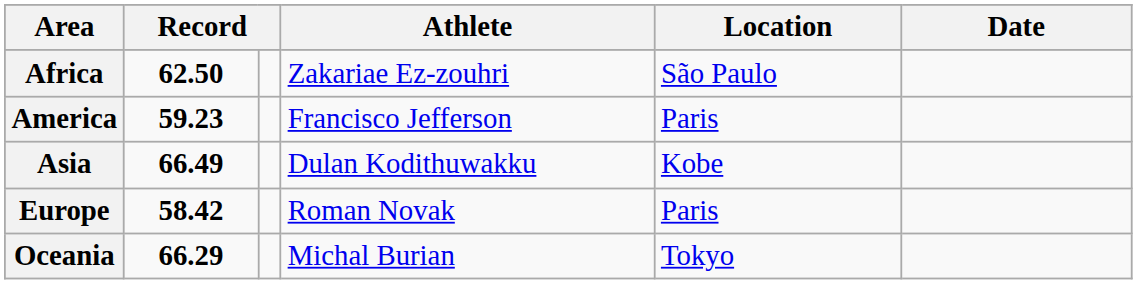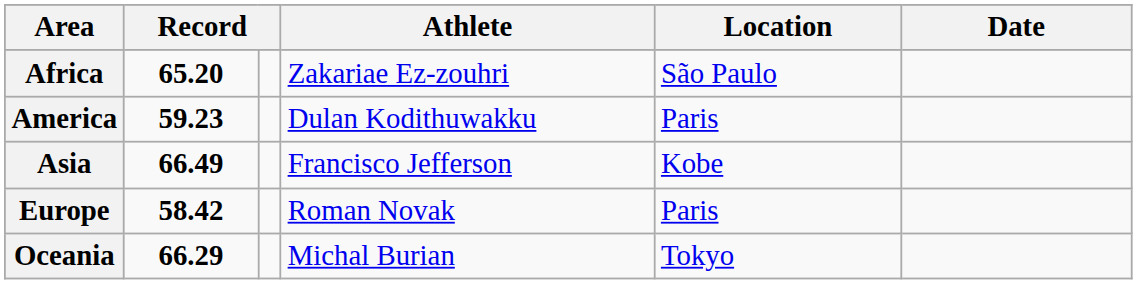 <table class="wikitable">
 <tr>
 <th width="45">Area</th>
 <th width="80" colspan="2">Record</th>
 <th width="200">Athlete</th>
 <th width="130">Location</th>
 <th width="120">Date</th>
 </tr>
 <tr>
 <th>Africa</th>
-<td align="center"><strong>62.50</strong></td>
+<td align="center"><strong>65.20</strong></td>
 <td align="center"></td>
 <td> <a href='#'>Zakariae Ez-zouhri</a></td>
 <td> <a href='#'>São Paulo</a></td>
 <td align="right"></td>
 </tr>
 <tr>
 <th>America</th>
 <td align="center"><strong>59.23</strong></td>
 <td align="center"></td>
-<td> <a href='#'>Francisco Jefferson</a></td>
+<td> <a href='#'>Dulan Kodithuwakku</a></td>
 <td> <a href='#'>Paris</a></td>
 <td align="right"></td>
 </tr>
 <tr>
 <th>Asia</th>
 <td align="center"><strong>66.49</strong></td>
 <td align="center"><strong></strong></td>
-<td> <a href='#'>Dulan Kodithuwakku</a></td>
+<td> <a href='#'>Francisco Jefferson</a></td>
 <td> <a href='#'>Kobe</a></td>
 <td align="right"></td>
 </tr>
 <tr>
 <th>Europe</th>
 <td align="center"><strong>58.42</strong></td>
 <td align="center"></td>
 <td> <a href='#'>Roman Novak</a></td>
 <td> <a href='#'>Paris</a></td>
 <td align="right"></td>
 </tr>
 <tr>
 <th>Oceania</th>
 <td align="center"><strong>66.29</strong></td>
 <td align="center"><strong></strong></td>
 <td> <a href='#'>Michal Burian</a></td>
 <td> <a href='#'>Tokyo</a></td>
 <td align="right"></td>
 </tr>
 </table>
